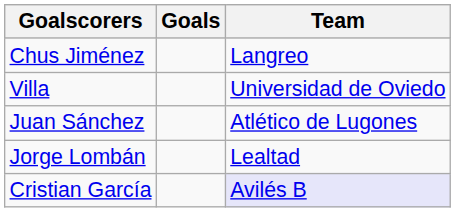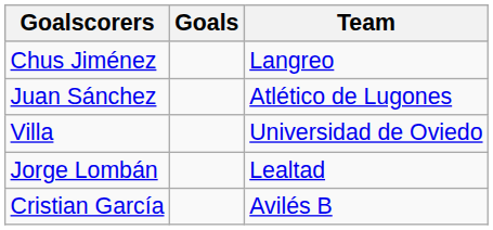 <table class="wikitable sortable" class="wikitable">
 <tr style="background:#ccc; text-align:center;">
 <th>Goalscorers</th>
 <th>Goals</th>
 <th>Team</th>
 </tr>
 <tr>
 <td> <a href='#'>Chus Jiménez</a></td>
 <td></td>
 <td><a href='#'>Langreo</a></td>
 </tr>
 <tr>
+<td> <a href='#'>Juan Sánchez</a></td>
+<td></td>
+<td><a href='#'>Atlético de Lugones</a></td>
+</tr>
+<tr>
 <td> <a href='#'>Villa</a></td>
 <td></td>
 <td><a href='#'>Universidad de Oviedo</a></td>
-</tr>
-<tr>
-<td> <a href='#'>Juan Sánchez</a></td>
-<td></td>
-<td><a href='#'>Atlético de Lugones</a></td>
 </tr>
 <tr>
 <td> <a href='#'>Jorge Lombán</a></td>
 <td></td>
 <td><a href='#'>Lealtad</a></td>
 </tr>
 <tr>
 <td> <a href='#'>Cristian García</a></td>
 <td></td>
-<td style="background: lavender;"><a href='#'>Avilés B</a></td>
+<td><a href='#'>Avilés B</a></td>
 </tr>
 </table>
